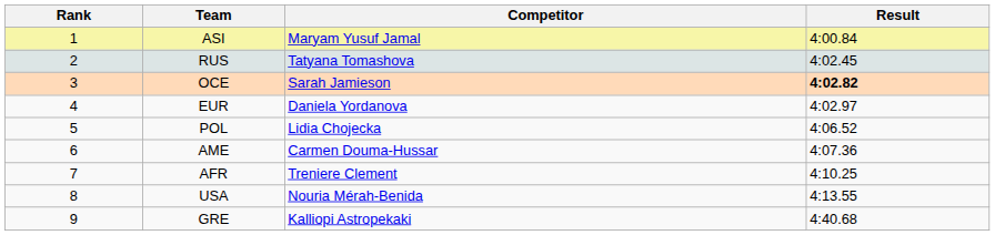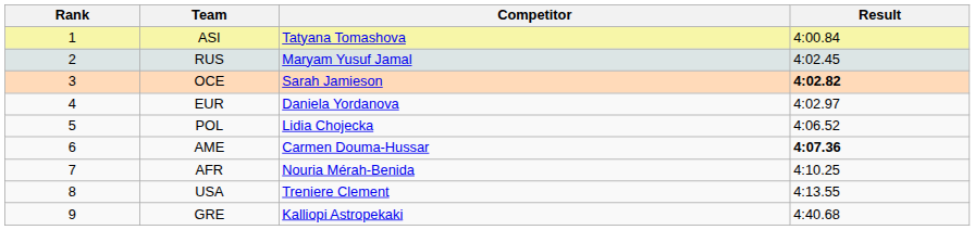 <table class="wikitable" width=70% style=text-align:center>
 <tr>
 <th>Rank</th>
 <th>Team</th>
 <th>Competitor</th>
 <th>Result</th>
 </tr>
 <tr bgcolor="#F7F6A8">
 <td>1</td>
 <td>ASI</td>
-<td align="left"><a href='#'>Maryam Yusuf Jamal</a></td>
+<td align="left"><a href='#'>Tatyana Tomashova</a></td>
 <td align="left">4:00.84</td>
 </tr>
 <tr bgcolor="#DCE5E5">
 <td>2</td>
 <td>RUS</td>
-<td align="left"><a href='#'>Tatyana Tomashova</a></td>
+<td align="left"><a href='#'>Maryam Yusuf Jamal</a></td>
 <td align="left">4:02.45</td>
 </tr>
 <tr bgcolor="#FFDAB9">
 <td>3</td>
 <td>OCE</td>
 <td align="left"><a href='#'>Sarah Jamieson</a></td>
 <td align="left"><strong>4:02.82</strong></td>
 </tr>
 <tr>
 <td>4</td>
 <td>EUR</td>
 <td align="left"><a href='#'>Daniela Yordanova</a></td>
 <td align="left">4:02.97</td>
 </tr>
 <tr>
 <td>5</td>
 <td>POL</td>
 <td align="left"><a href='#'>Lidia Chojecka</a></td>
 <td align="left">4:06.52</td>
 </tr>
 <tr>
 <td>6</td>
 <td>AME</td>
 <td align="left"><a href='#'>Carmen Douma-Hussar</a></td>
-<td align="left">4:07.36</td>
+<td align="left"><strong>4:07.36</strong></td>
 </tr>
 <tr>
 <td>7</td>
 <td>AFR</td>
-<td align="left"><a href='#'>Treniere Clement</a></td>
+<td align="left"><a href='#'>Nouria Mérah-Benida</a></td>
 <td align="left">4:10.25</td>
 </tr>
 <tr>
 <td>8</td>
 <td>USA</td>
-<td align="left"><a href='#'>Nouria Mérah-Benida</a></td>
+<td align="left"><a href='#'>Treniere Clement</a></td>
 <td align="left">4:13.55</td>
 </tr>
 <tr>
 <td>9</td>
 <td>GRE</td>
 <td align="left"><a href='#'>Kalliopi Astropekaki</a></td>
 <td align="left">4:40.68</td>
 </tr>
 </table>
